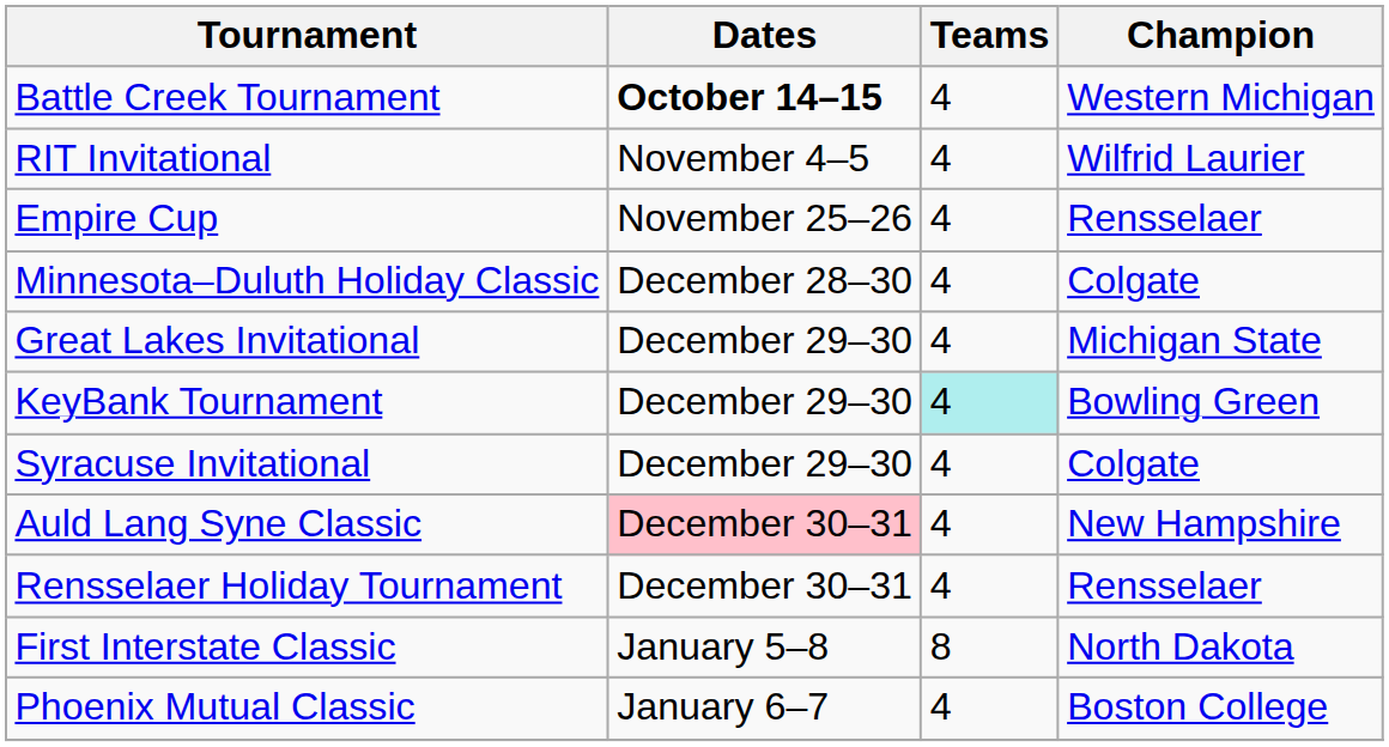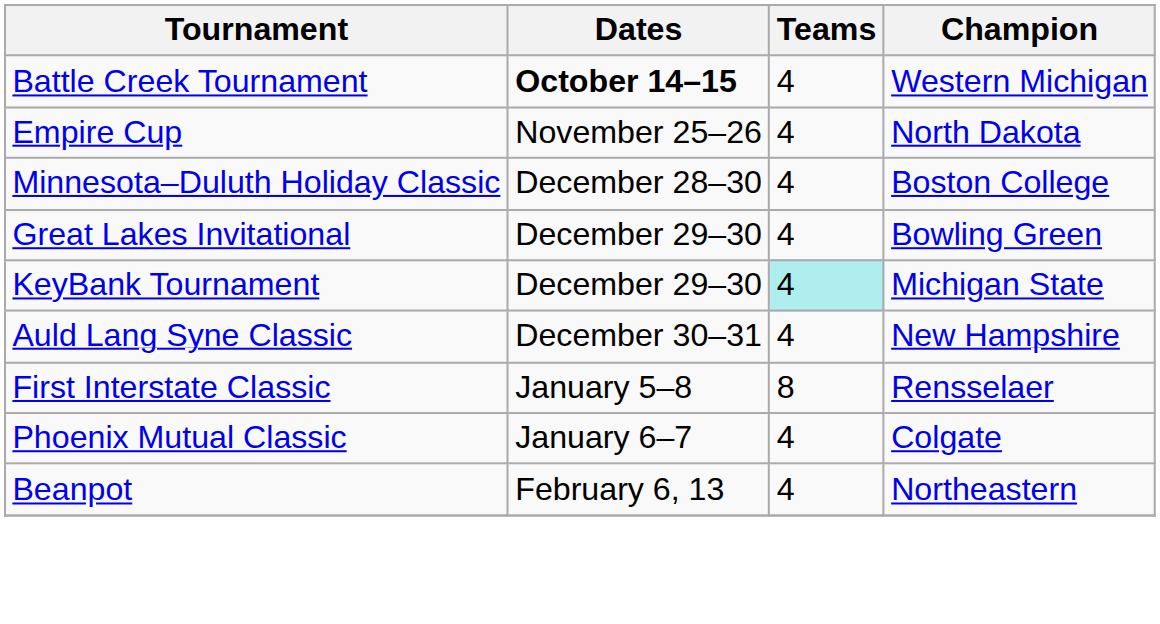 <table class="wikitable">
 <tr>
 <th>Tournament</th>
 <th>Dates</th>
 <th>Teams</th>
 <th>Champion</th>
 </tr>
 <tr>
 <td><a href='#'>Battle Creek Tournament</a></td>
 <td><strong>October 14–15</strong></td>
 <td>4</td>
 <td><a href='#'>Western Michigan</a></td>
 </tr>
 <tr>
-<td><a href='#'>RIT Invitational</a></td>
-<td>November 4–5</td>
-<td>4</td>
-<td><a href='#'>Wilfrid Laurier</a></td>
-</tr>
-<tr>
 <td><a href='#'>Empire Cup</a></td>
 <td>November 25–26</td>
 <td>4</td>
-<td><a href='#'>Rensselaer</a></td>
+<td><a href='#'>North Dakota</a></td>
 </tr>
 <tr>
 <td><a href='#'>Minnesota–Duluth Holiday Classic</a></td>
 <td>December 28–30</td>
 <td>4</td>
-<td><a href='#'>Colgate</a></td>
+<td><a href='#'>Boston College</a></td>
 </tr>
 <tr>
 <td><a href='#'>Great Lakes Invitational</a></td>
 <td>December 29–30</td>
 <td>4</td>
-<td><a href='#'>Michigan State</a></td>
+<td><a href='#'>Bowling Green</a></td>
 </tr>
 <tr>
 <td><a href='#'>KeyBank Tournament</a></td>
 <td>December 29–30</td>
 <td style="background: paleturquoise;">4</td>
-<td><a href='#'>Bowling Green</a></td>
-</tr>
-<tr>
-<td><a href='#'>Syracuse Invitational</a></td>
-<td>December 29–30</td>
-<td>4</td>
-<td><a href='#'>Colgate</a></td>
+<td><a href='#'>Michigan State</a></td>
 </tr>
 <tr>
 <td><a href='#'>Auld Lang Syne Classic</a></td>
-<td style="background: pink;">December 30–31</td>
+<td>December 30–31</td>
 <td>4</td>
 <td><a href='#'>New Hampshire</a></td>
-</tr>
-<tr>
-<td><a href='#'>Rensselaer Holiday Tournament</a></td>
-<td>December 30–31</td>
-<td>4</td>
-<td><a href='#'>Rensselaer</a></td>
 </tr>
 <tr>
 <td><a href='#'>First Interstate Classic</a></td>
 <td>January 5–8</td>
 <td>8</td>
-<td><a href='#'>North Dakota</a></td>
+<td><a href='#'>Rensselaer</a></td>
 </tr>
 <tr>
 <td><a href='#'>Phoenix Mutual Classic</a></td>
 <td>January 6–7</td>
 <td>4</td>
-<td><a href='#'>Boston College</a></td>
+<td><a href='#'>Colgate</a></td>
+</tr>
+<tr>
+<td><a href='#'>Beanpot</a></td>
+<td>February 6, 13</td>
+<td>4</td>
+<td><a href='#'>Northeastern</a></td>
 </tr>
 <tr>
 </tr>
 </table>
